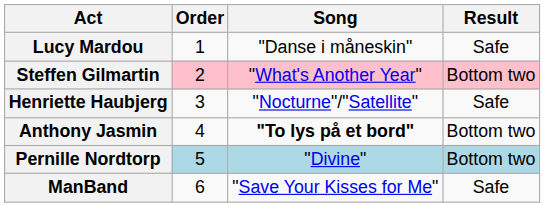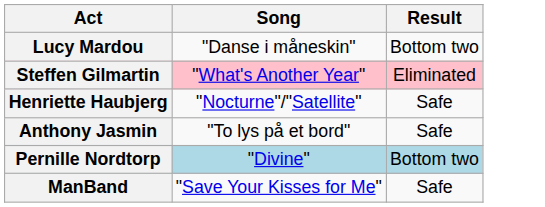 <table class="wikitable plainrowheaders" style="text-align:center;">
 <tr>
 <th scope="col">Act</th>
-<th scope="col">Order</th>
 <th scope="col">Song</th>
 <th scope="col">Result</th>
 </tr>
 <tr>
 <th scope=row>Lucy Mardou</th>
-<td>1</td>
 <td>"Danse i måneskin"</td>
-<td>Safe</td>
+<td>Bottom two</td>
 </tr>
 <tr style="background:pink;">
 <th scope=row>Steffen Gilmartin</th>
-<td>2</td>
 <td>"<a href='#'>What's Another Year</a>"</td>
-<td>Bottom two</td>
+<td>Eliminated</td>
 </tr>
 <tr>
 <th scope=row>Henriette Haubjerg</th>
-<td>3</td>
 <td>"<a href='#'>Nocturne</a>"/"<a href='#'>Satellite</a>"</td>
 <td>Safe</td>
 </tr>
 <tr>
 <th scope=row>Anthony Jasmin</th>
-<td>4</td>
-<td><strong>"To lys på et bord"</strong></td>
-<td>Bottom two</td>
+<td>"To lys på et bord"</td>
+<td>Safe</td>
 </tr>
 <tr style="background:lightblue;">
 <th scope=row>Pernille Nordtorp</th>
-<td>5</td>
 <td>"<a href='#'>Divine</a>"</td>
 <td>Bottom two</td>
 </tr>
 <tr>
 <th scope=row>ManBand</th>
-<td>6</td>
 <td>"<a href='#'>Save Your Kisses for Me</a>"</td>
 <td>Safe</td>
 </tr>
 </table>
